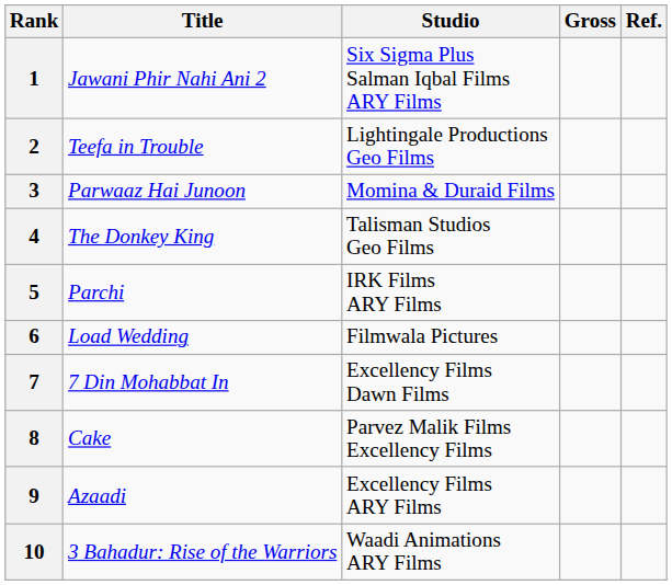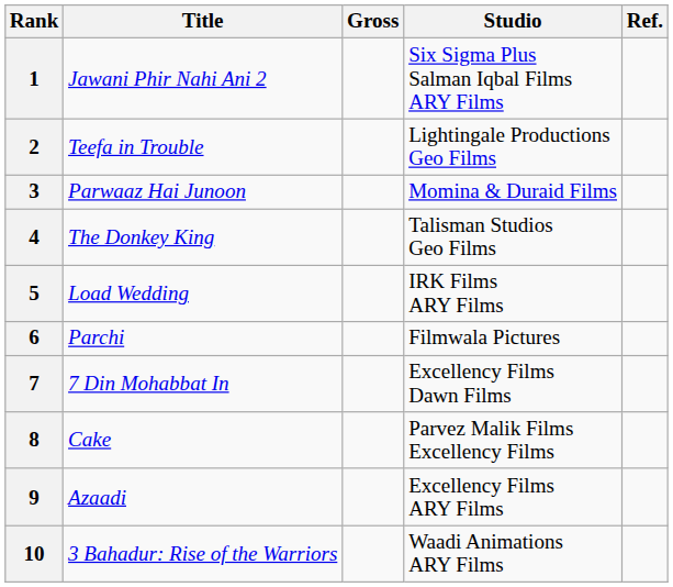 <table class="wikitable sortable" style="margin:automaaa ki tere; margin:auto;">
 <tr>
 <th>Rank</th>
 <th>Title</th>
+<th>Gross</th>
 <th>Studio</th>
-<th>Gross</th>
 <th>Ref.</th>
 </tr>
 <tr>
 <th>1</th>
 <td><em><a href='#'>Jawani Phir Nahi Ani 2</a></em></td>
+<td></td>
 <td><a href='#'>Six Sigma Plus</a><br>Salman Iqbal Films<br><a href='#'>ARY Films</a></td>
-<td></td>
 <td></td>
 </tr>
 <tr>
 <th>2</th>
 <td><em><a href='#'>Teefa in Trouble</a></em></td>
+<td></td>
 <td>Lightingale Productions<br><a href='#'>Geo Films</a></td>
-<td></td>
 <td></td>
 </tr>
 <tr>
 <th>3</th>
 <td><em><a href='#'>Parwaaz Hai Junoon</a></em></td>
+<td></td>
 <td><a href='#'>Momina & Duraid Films</a></td>
-<td></td>
 <td></td>
 </tr>
 <tr>
 <th>4</th>
 <td><em><a href='#'>The Donkey King</a></em></td>
+<td></td>
 <td>Talisman Studios<br>Geo Films</td>
-<td></td>
 <td></td>
 </tr>
 <tr>
 <th>5</th>
-<td><em><a href='#'>Parchi</a></em></td>
+<td><em><a href='#'>Load Wedding</a></em></td>
+<td></td>
 <td>IRK Films<br>ARY Films</td>
-<td></td>
 <td></td>
 </tr>
 <tr>
 <th>6</th>
-<td><em><a href='#'>Load Wedding</a></em></td>
+<td><em><a href='#'>Parchi</a></em></td>
+<td></td>
 <td>Filmwala Pictures</td>
-<td></td>
 <td></td>
 </tr>
 <tr>
 <th>7</th>
 <td><em><a href='#'>7 Din Mohabbat In</a></em></td>
+<td></td>
 <td>Excellency Films<br>Dawn Films</td>
-<td></td>
 <td></td>
 </tr>
 <tr>
 <th>8</th>
 <td><em><a href='#'>Cake</a></em></td>
+<td></td>
 <td>Parvez Malik Films<br>Excellency Films</td>
-<td></td>
 <td></td>
 </tr>
 <tr>
 <th>9</th>
 <td><em><a href='#'>Azaadi</a></em></td>
+<td></td>
 <td>Excellency Films<br>ARY Films</td>
-<td></td>
 <td></td>
 </tr>
 <tr>
 <th>10</th>
 <td><em><a href='#'>3 Bahadur: Rise of the Warriors</a></em></td>
+<td></td>
 <td>Waadi Animations<br>ARY Films</td>
-<td></td>
 <td></td>
 </tr>
 </table>
